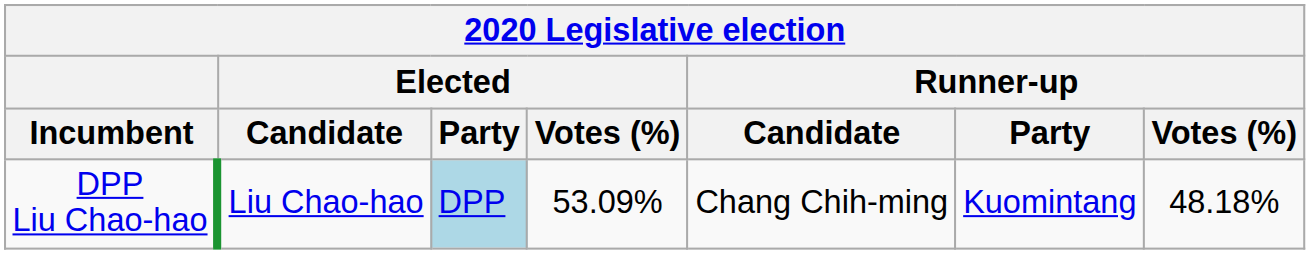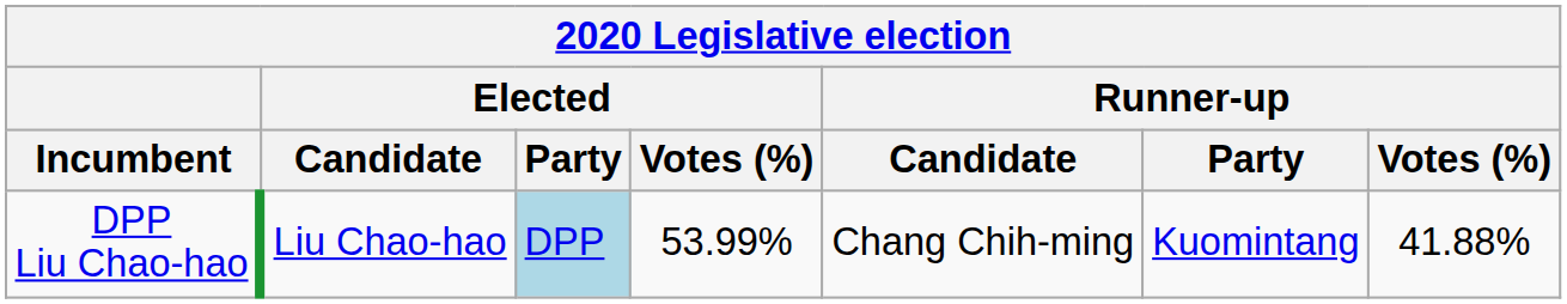 <table class="wikitable collapsible sortable" style="text-align:center">
 <tr>
 <th colspan=7><a href='#'>2020 Legislative election</a></th>
 </tr>
 <tr>
 <th> </th>
 <th colspan=3>Elected</th>
 <th colspan=3>Runner-up</th>
 </tr>
 <tr>
 <th>Incumbent</th>
 <th>Candidate</th>
 <th>Party</th>
 <th>Votes (%)</th>
 <th>Candidate</th>
 <th>Party</th>
 <th>Votes (%)</th>
 </tr>
 <tr>
 <td><a href='#'>DPP</a><br><a href='#'>Liu Chao-hao</a></td>
 <td align="center" style="border-left:4px solid #1B9431;"><a href='#'>Liu Chao-hao</a></td>
 <td align="left" style="background: lightblue;"><a href='#'>DPP</a></td>
-<td>53.09%</td>
+<td>53.99%</td>
 <td>Chang Chih-ming</td>
 <td align="left"><a href='#'>Kuomintang</a></td>
-<td>48.18%</td>
+<td>41.88%</td>
 </tr>
 </table>
